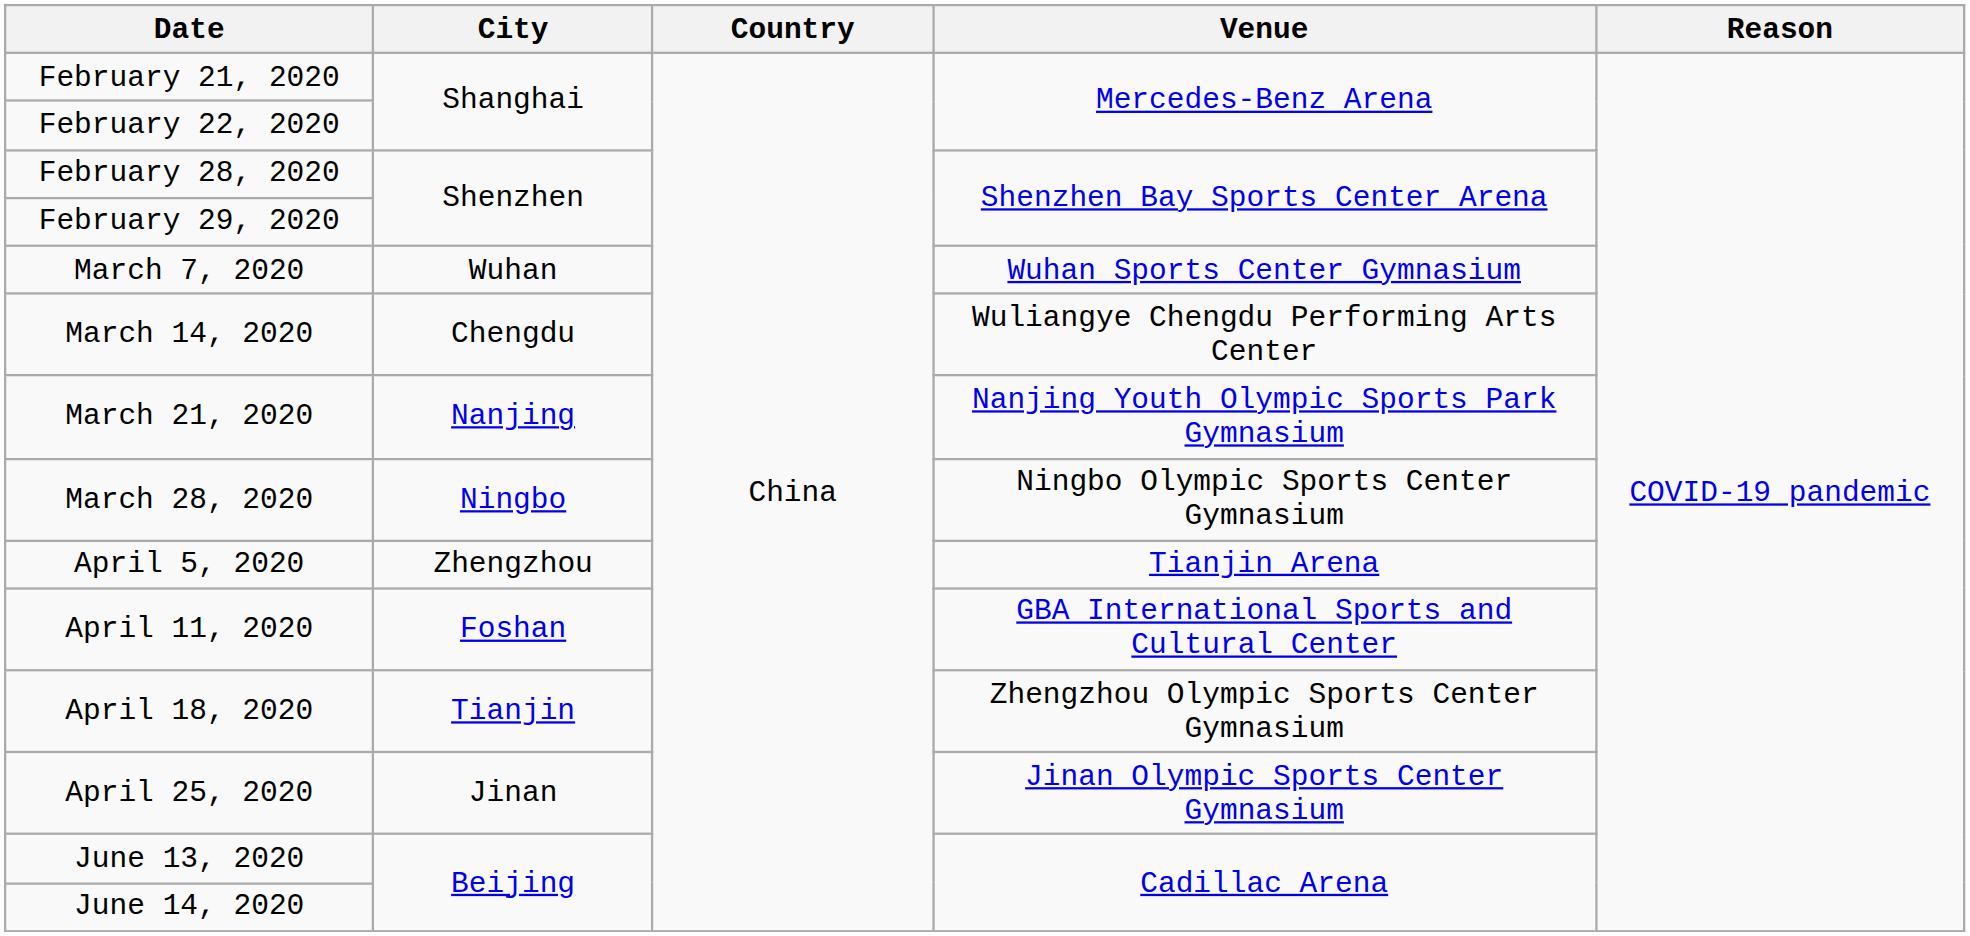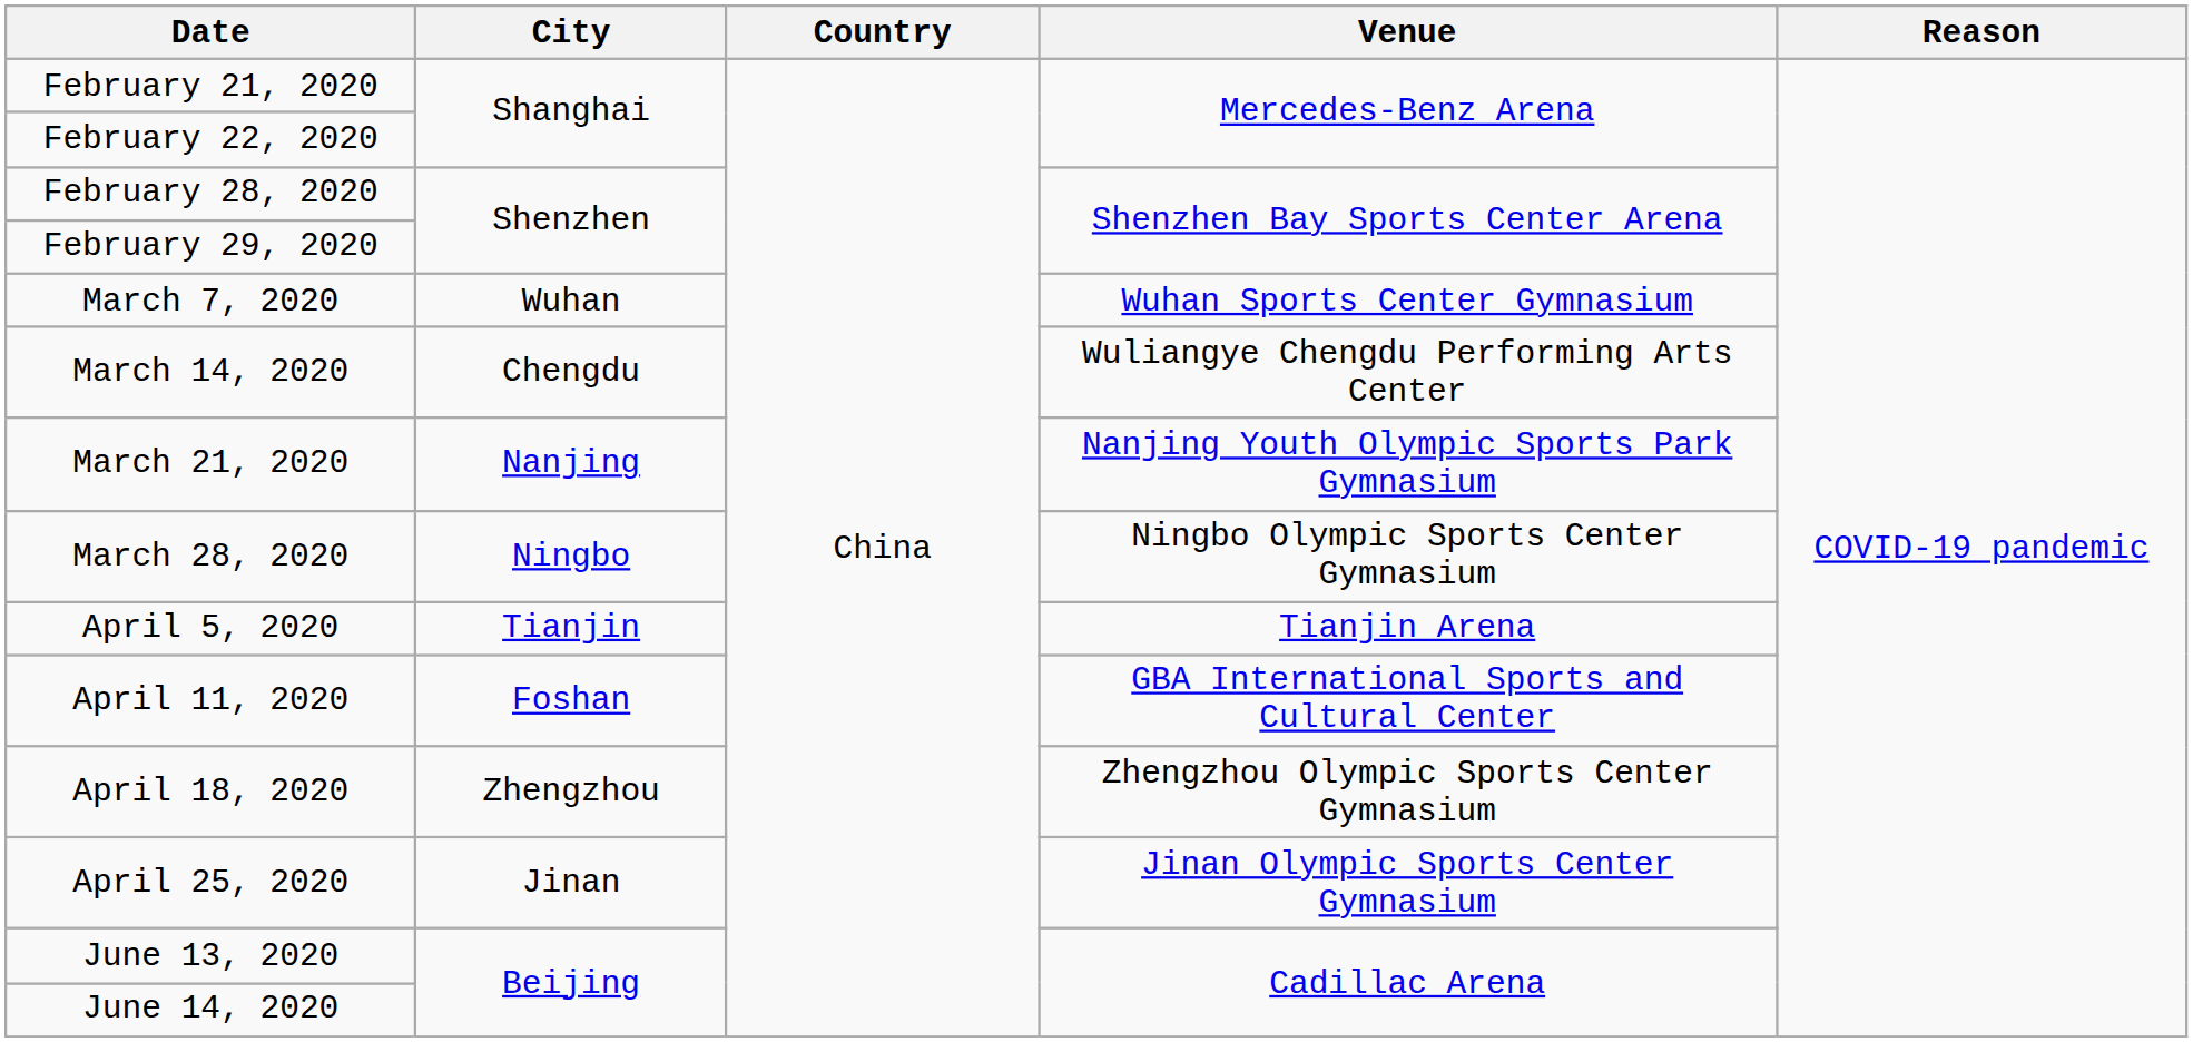 <table class="wikitable plainrowheaders" style="text-align:center;">
 <tr>
 <th scope="col" style="width:12em;">Date</th>
 <th scope="col" style="width:9em;">City</th>
 <th scope="col" style="width:9em;">Country</th>
 <th scope="col" style="width:22em;">Venue</th>
 <th scope="col" style="width:12em;">Reason</th>
 </tr>
 <tr>
 <td>February 21, 2020</td>
 <td rowspan="2">Shanghai</td>
 <td rowspan="14">China</td>
 <td rowspan="2"><a href='#'>Mercedes-Benz Arena</a></td>
 <td rowspan="14"><a href='#'>COVID-19 pandemic</a></td>
 </tr>
 <tr>
 <td>February 22, 2020</td>
 </tr>
 <tr>
 <td>February 28, 2020</td>
 <td rowspan="2">Shenzhen</td>
 <td rowspan="2"><a href='#'>Shenzhen Bay Sports Center Arena</a></td>
 </tr>
 <tr>
 <td>February 29, 2020</td>
 </tr>
 <tr>
 <td>March 7, 2020</td>
 <td>Wuhan</td>
 <td><a href='#'>Wuhan Sports Center Gymnasium</a></td>
 </tr>
 <tr>
 <td>March 14, 2020</td>
 <td>Chengdu</td>
 <td>Wuliangye Chengdu Performing Arts Center</td>
 </tr>
 <tr>
 <td>March 21, 2020</td>
 <td><a href='#'>Nanjing</a></td>
 <td><a href='#'>Nanjing Youth Olympic Sports Park Gymnasium</a></td>
 </tr>
 <tr>
 <td>March 28, 2020</td>
 <td><a href='#'>Ningbo</a></td>
 <td>Ningbo Olympic Sports Center Gymnasium</td>
 </tr>
 <tr>
 <td>April 5, 2020</td>
-<td>Zhengzhou</td>
+<td><a href='#'>Tianjin</a></td>
 <td><a href='#'>Tianjin Arena</a></td>
 </tr>
 <tr>
 <td>April 11, 2020</td>
 <td><a href='#'>Foshan</a></td>
 <td><a href='#'>GBA International Sports and Cultural Center</a></td>
 </tr>
 <tr>
 <td>April 18, 2020</td>
-<td><a href='#'>Tianjin</a></td>
+<td>Zhengzhou</td>
 <td>Zhengzhou Olympic Sports Center Gymnasium</td>
 </tr>
 <tr>
 <td>April 25, 2020</td>
 <td>Jinan</td>
 <td><a href='#'>Jinan Olympic Sports Center Gymnasium</a></td>
 </tr>
 <tr>
 <td>June 13, 2020</td>
 <td rowspan="2"><a href='#'>Beijing</a></td>
 <td rowspan="2"><a href='#'>Cadillac Arena</a></td>
 </tr>
 <tr>
 <td>June 14, 2020</td>
 </tr>
 </table>
